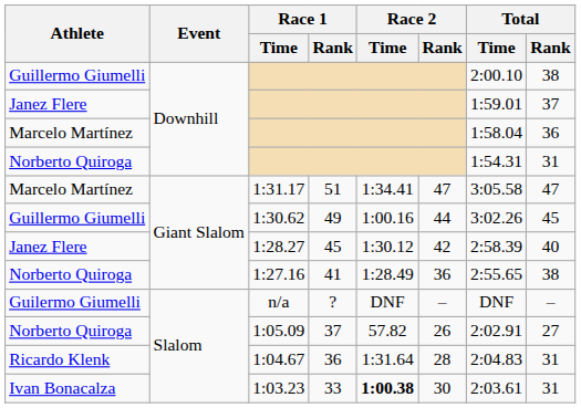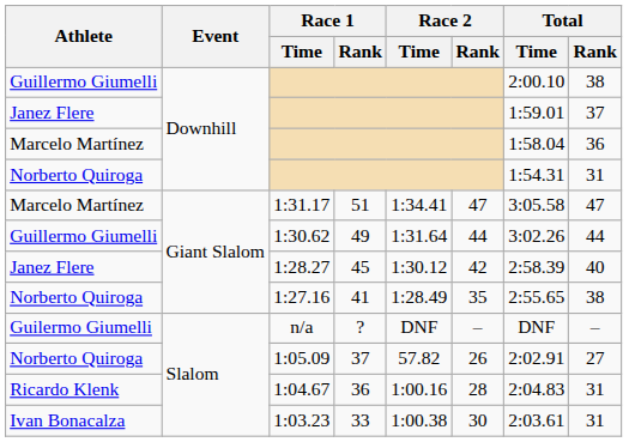 <table class="wikitable" style="font-size:90%">
 <tr>
 <th rowspan="2">Athlete</th>
 <th rowspan="2">Event</th>
 <th colspan="2">Race 1</th>
 <th colspan="2">Race 2</th>
 <th colspan="2">Total</th>
 </tr>
 <tr>
 <th>Time</th>
 <th>Rank</th>
 <th>Time</th>
 <th>Rank</th>
 <th>Time</th>
 <th>Rank</th>
 </tr>
 <tr>
 <td><a href='#'>Guillermo Giumelli</a></td>
 <td rowspan="4">Downhill</td>
 <td colspan="4" bgcolor="wheat"></td>
 <td align="center">2:00.10</td>
 <td align="center">38</td>
 </tr>
 <tr>
 <td><a href='#'>Janez Flere</a></td>
 <td colspan="4" bgcolor="wheat"></td>
 <td align="center">1:59.01</td>
 <td align="center">37</td>
 </tr>
 <tr>
 <td>Marcelo Martínez</td>
 <td colspan="4" bgcolor="wheat"></td>
 <td align="center">1:58.04</td>
 <td align="center">36</td>
 </tr>
 <tr>
 <td><a href='#'>Norberto Quiroga</a></td>
 <td colspan="4" bgcolor="wheat"></td>
 <td align="center">1:54.31</td>
 <td align="center">31</td>
 </tr>
 <tr>
 <td>Marcelo Martínez</td>
 <td rowspan="4">Giant Slalom</td>
 <td align="center">1:31.17</td>
 <td align="center">51</td>
 <td align="center">1:34.41</td>
 <td align="center">47</td>
 <td align="center">3:05.58</td>
 <td align="center">47</td>
 </tr>
 <tr>
 <td><a href='#'>Guillermo Giumelli</a></td>
 <td align="center">1:30.62</td>
 <td align="center">49</td>
-<td align="center">1:00.16</td>
+<td align="center">1:31.64</td>
 <td align="center">44</td>
 <td align="center">3:02.26</td>
-<td align="center">45</td>
+<td align="center">44</td>
 </tr>
 <tr>
 <td><a href='#'>Janez Flere</a></td>
 <td align="center">1:28.27</td>
 <td align="center">45</td>
 <td align="center">1:30.12</td>
 <td align="center">42</td>
 <td align="center">2:58.39</td>
 <td align="center">40</td>
 </tr>
 <tr>
 <td><a href='#'>Norberto Quiroga</a></td>
 <td align="center">1:27.16</td>
 <td align="center">41</td>
 <td align="center">1:28.49</td>
-<td align="center">36</td>
+<td align="center">35</td>
 <td align="center">2:55.65</td>
 <td align="center">38</td>
 </tr>
 <tr>
 <td><a href='#'>Guilermo Giumelli</a></td>
 <td rowspan="4">Slalom</td>
 <td align="center">n/a</td>
 <td align="center">?</td>
 <td align="center">DNF</td>
 <td align="center">–</td>
 <td align="center">DNF</td>
 <td align="center">–</td>
 </tr>
 <tr>
 <td><a href='#'>Norberto Quiroga</a></td>
 <td align="center">1:05.09</td>
 <td align="center">37</td>
 <td align="center">57.82</td>
 <td align="center">26</td>
 <td align="center">2:02.91</td>
 <td align="center">27</td>
 </tr>
 <tr>
 <td><a href='#'>Ricardo Klenk</a></td>
 <td align="center">1:04.67</td>
 <td align="center">36</td>
-<td align="center">1:31.64</td>
+<td align="center">1:00.16</td>
 <td align="center">28</td>
 <td align="center">2:04.83</td>
 <td align="center">31</td>
 </tr>
 <tr>
 <td><a href='#'>Ivan Bonacalza</a></td>
 <td align="center">1:03.23</td>
 <td align="center">33</td>
-<td align="center"><strong>1:00.38</strong></td>
+<td align="center">1:00.38</td>
 <td align="center">30</td>
 <td align="center">2:03.61</td>
 <td align="center">31</td>
 </tr>
 </table>
